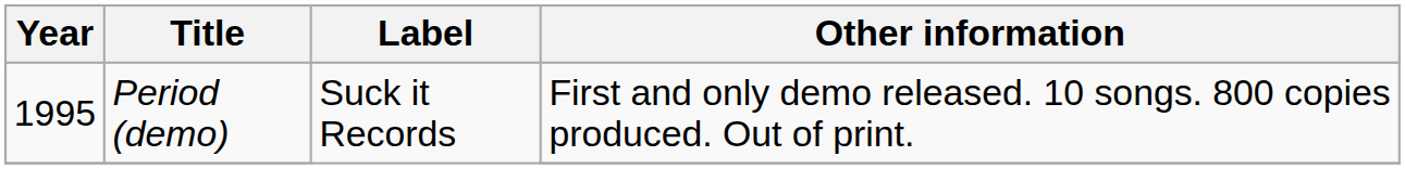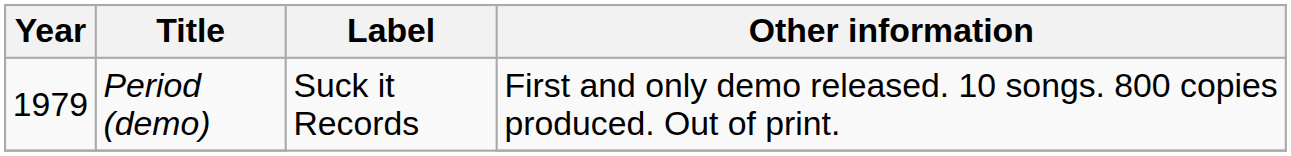 <table class="wikitable">
 <tr>
 <th>Year</th>
 <th>Title</th>
 <th>Label</th>
 <th>Other information</th>
 </tr>
 <tr>
-<td>1995</td>
+<td>1979</td>
 <td><em>Period (demo)</em></td>
 <td align="left" rowspan="2">Suck it Records</td>
 <td>First and only demo released. 10 songs. 800 copies produced. Out of print.</td>
 </tr>
 <tr>
 </tr>
 </table>
